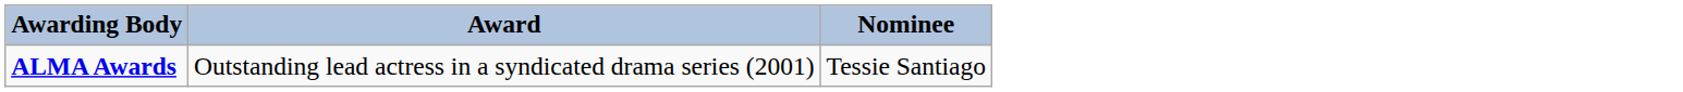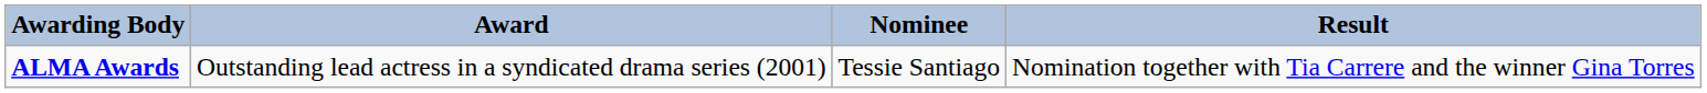 <table class="wikitable">
 <tr style="text-align:center;">
 <th style="background:#B0C4DE;">Awarding Body</th>
 <th style="background:#B0C4DE;">Award</th>
 <th style="background:#B0C4DE;">Nominee</th>
+<th style="background:#B0C4DE;">Result</th>
 </tr>
 <tr>
 <td><strong><a href='#'>ALMA Awards</a></strong></td>
 <td>Outstanding lead actress in a syndicated drama series (2001)</td>
 <td>Tessie Santiago</td>
+<td>Nomination together with <a href='#'>Tia Carrere</a> and the winner <a href='#'>Gina Torres</a></td>
 </tr>
 </table>
